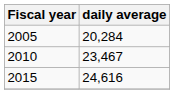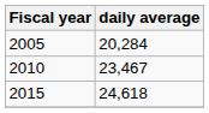 <table class="wikitable">
 <tr>
 <th>Fiscal year</th>
 <th>daily average</th>
 </tr>
 <tr>
 <td>2005</td>
 <td>20,284</td>
 </tr>
 <tr>
 <td>2010</td>
 <td>23,467</td>
 </tr>
 <tr>
 <td>2015</td>
-<td>24,616</td>
+<td>24,618</td>
 </tr>
 <tr>
 </tr>
 </table>
